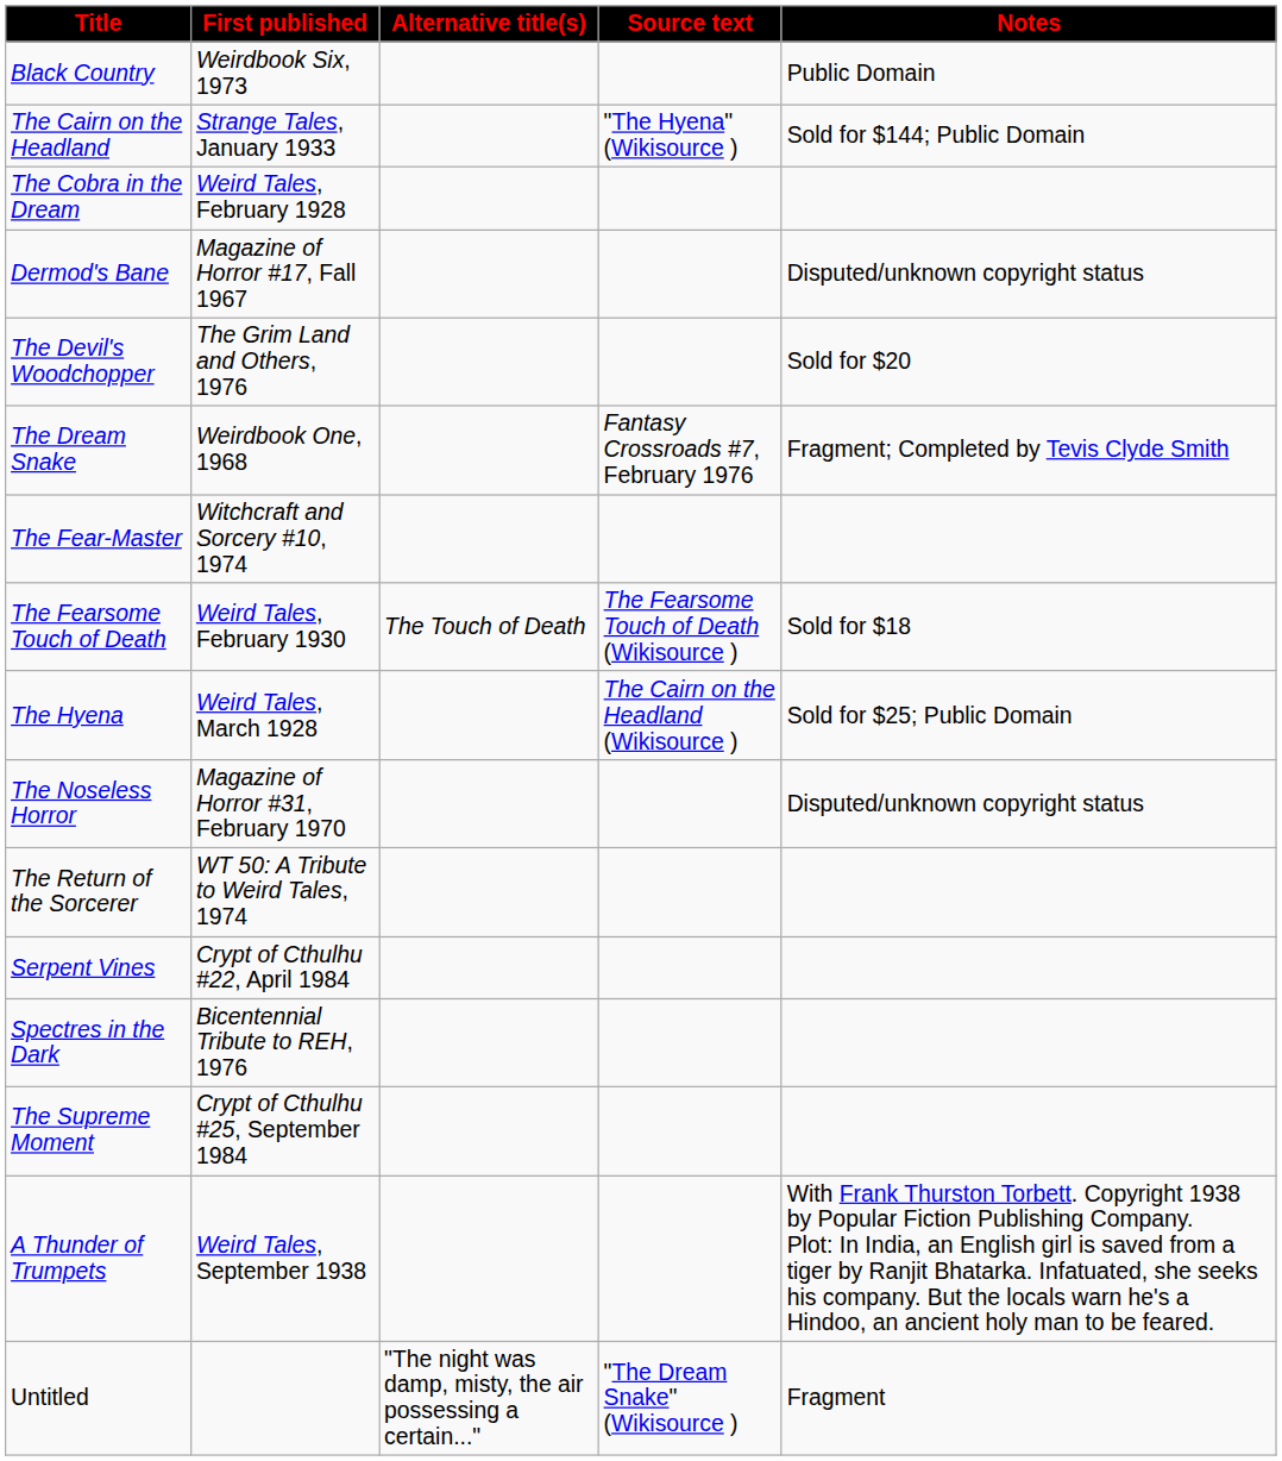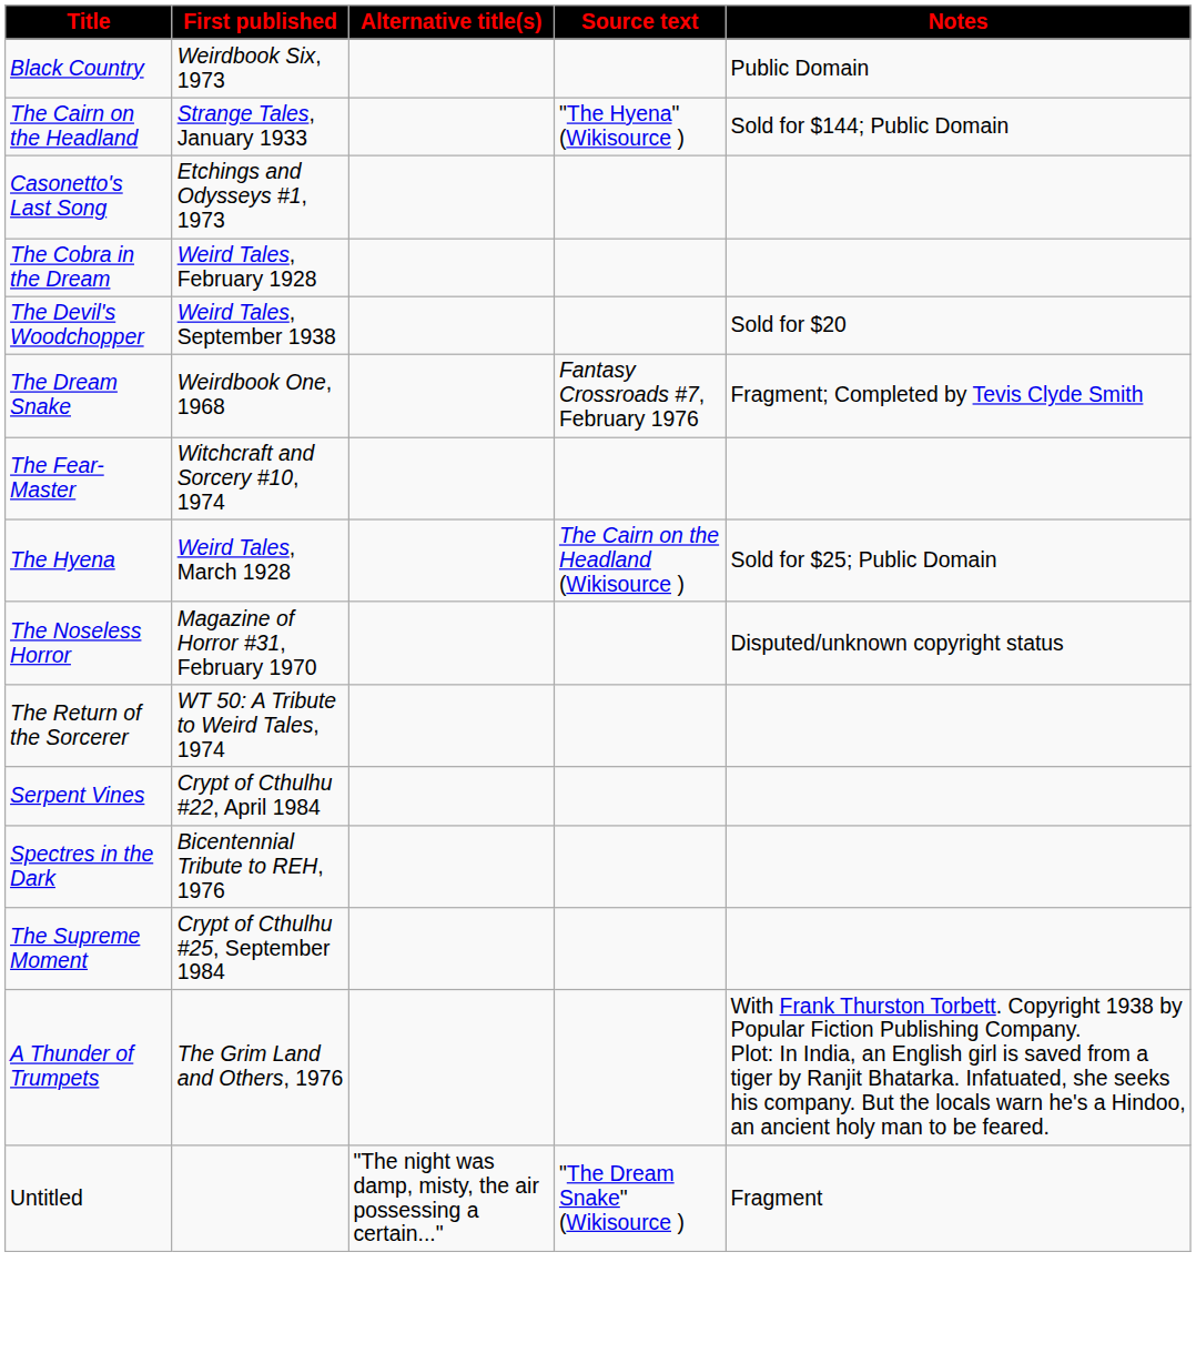 <table class="wikitable" width="100%">
 <tr>
 <th style="background:black; color:red">Title</th>
 <th style="background:black; color:red">First published</th>
 <th style="background:black; color:red">Alternative title(s)</th>
 <th style="background:black; color:red">Source text</th>
 <th style="background:black; color:red">Notes</th>
 </tr>
 <tr>
 <td><em><a href='#'>Black Country</a></em></td>
 <td><em>Weirdbook Six</em>, 1973</td>
 <td></td>
 <td></td>
 <td>Public Domain</td>
 </tr>
 <tr>
 <td><em><a href='#'>The Cairn on the Headland</a></em></td>
 <td><em><a href='#'>Strange Tales</a></em>, January 1933</td>
 <td></td>
 <td>"<a href='#'>The Hyena</a>" <br>(<a href='#'>Wikisource</a> )</td>
 <td>Sold for $144; Public Domain</td>
 </tr>
 <tr>
+<td><em><a href='#'>Casonetto's Last Song</a></em></td>
+<td><em>Etchings and Odysseys #1</em>, 1973</td>
+<td></td>
+<td></td>
+<td></td>
+</tr>
+<tr>
 <td><em><a href='#'>The Cobra in the Dream</a></em></td>
 <td><em><a href='#'>Weird Tales</a></em>, February 1928</td>
 <td></td>
 <td></td>
 <td></td>
 </tr>
 <tr>
-<td><em><a href='#'>Dermod's Bane</a></em></td>
-<td><em>Magazine of Horror #17</em>, Fall 1967</td>
-<td></td>
-<td></td>
-<td>Disputed/unknown copyright status</td>
-</tr>
-<tr>
 <td><em><a href='#'>The Devil's Woodchopper</a></em></td>
-<td><em>The Grim Land and Others</em>, 1976</td>
+<td><em><a href='#'>Weird Tales</a></em>, September 1938</td>
 <td></td>
 <td></td>
 <td>Sold for $20</td>
 </tr>
 <tr>
 <td><em><a href='#'>The Dream Snake</a></em></td>
 <td><em>Weirdbook One</em>, 1968</td>
 <td></td>
 <td><em>Fantasy Crossroads #7</em>, February 1976</td>
 <td>Fragment; Completed by <a href='#'>Tevis Clyde Smith</a></td>
 </tr>
 <tr>
 <td><em><a href='#'>The Fear-Master</a></em></td>
 <td><em>Witchcraft and Sorcery #10</em>, 1974</td>
 <td></td>
 <td></td>
 <td></td>
-</tr>
-<tr>
-<td><em><a href='#'>The Fearsome Touch of Death</a></em></td>
-<td><em><a href='#'>Weird Tales</a></em>, February 1930</td>
-<td><em>The Touch of Death</em></td>
-<td><em><a href='#'>The Fearsome Touch of Death</a></em><br>(<a href='#'>Wikisource</a> )</td>
-<td>Sold for $18</td>
 </tr>
 <tr>
 <td><em><a href='#'>The Hyena</a></em></td>
 <td><em><a href='#'>Weird Tales</a></em>, March 1928</td>
 <td></td>
 <td><em><a href='#'>The Cairn on the Headland</a></em><br>(<a href='#'>Wikisource</a> )</td>
 <td>Sold for $25; Public Domain</td>
 </tr>
 <tr>
 <td><em><a href='#'>The Noseless Horror</a></em></td>
 <td><em>Magazine of Horror #31</em>, February 1970</td>
 <td></td>
 <td></td>
 <td>Disputed/unknown copyright status</td>
 </tr>
 <tr>
 <td><em>The Return of the Sorcerer</em></td>
 <td><em>WT 50: A Tribute to Weird Tales</em>, 1974</td>
 <td></td>
 <td></td>
 <td></td>
 </tr>
 <tr>
 <td><em><a href='#'>Serpent Vines</a></em></td>
 <td><em>Crypt of Cthulhu #22</em>, April 1984</td>
 <td></td>
 <td></td>
 <td></td>
 </tr>
 <tr>
 <td><em><a href='#'>Spectres in the Dark</a></em></td>
 <td><em>Bicentennial Tribute to REH</em>, 1976</td>
 <td></td>
 <td></td>
 <td></td>
 </tr>
 <tr>
 <td><em><a href='#'>The Supreme Moment</a></em></td>
 <td><em>Crypt of Cthulhu #25</em>, September 1984</td>
 <td></td>
 <td></td>
 <td></td>
 </tr>
 <tr>
 <td><em><a href='#'>A Thunder of Trumpets</a></em></td>
-<td><em><a href='#'>Weird Tales</a></em>, September 1938</td>
+<td><em>The Grim Land and Others</em>, 1976</td>
 <td></td>
 <td></td>
 <td>With <a href='#'>Frank Thurston Torbett</a>. Copyright 1938 by Popular Fiction Publishing Company.<br>Plot: In India, an English girl is saved from a tiger by Ranjit Bhatarka.  Infatuated, she seeks his company.  But the locals warn he's a Hindoo, an ancient holy man to be feared.</td>
 </tr>
 <tr>
 <td>Untitled</td>
 <td></td>
 <td>"The night was damp, misty, the air possessing a certain..."</td>
 <td>"<a href='#'>The Dream Snake</a>" <br>(<a href='#'>Wikisource</a> )</td>
 <td>Fragment</td>
 </tr>
 </table>
